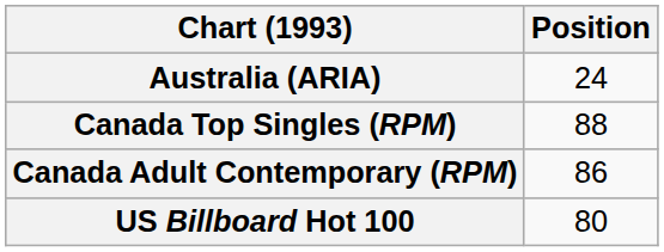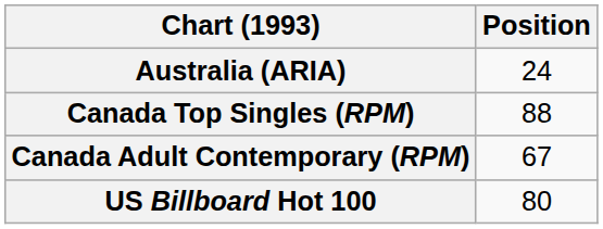 <table class="wikitable sortable plainrowheaders" style="text-align:center">
 <tr>
 <th scope="col">Chart (1993)</th>
 <th scope="col">Position</th>
 </tr>
 <tr>
 <th scope="row">Australia (ARIA)</th>
 <td>24</td>
 </tr>
 <tr>
 <th scope="row">Canada Top Singles (<em>RPM</em>)</th>
 <td>88</td>
 </tr>
 <tr>
 <th scope="row">Canada Adult Contemporary (<em>RPM</em>)</th>
-<td>86</td>
+<td>67</td>
 </tr>
 <tr>
 <th scope="row">US <em>Billboard</em> Hot 100</th>
 <td>80</td>
 </tr>
 </table>
